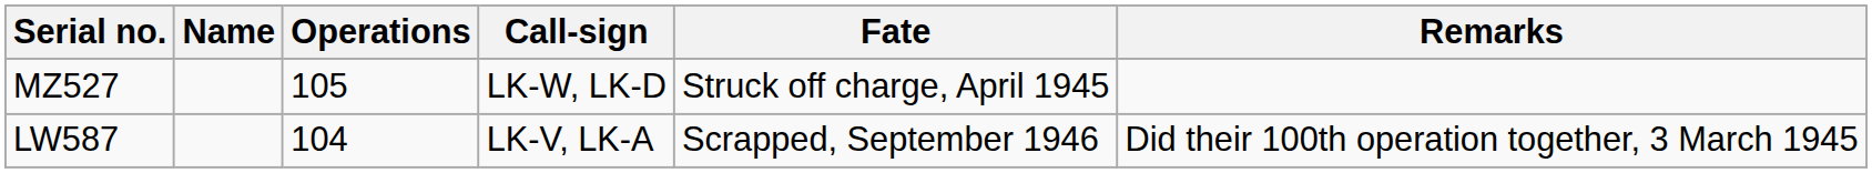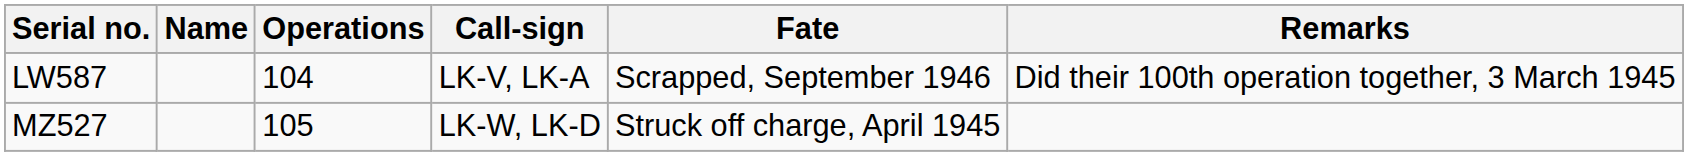 <table class="wikitable">
 <tr>
 <th>Serial no.</th>
 <th>Name</th>
 <th>Operations</th>
 <th>Call-sign</th>
 <th>Fate</th>
 <th>Remarks</th>
 </tr>
 <tr>
+<td>LW587</td>
+<td></td>
+<td>104</td>
+<td>LK-V, LK-A</td>
+<td>Scrapped, September 1946</td>
+<td>Did their 100th operation together, 3 March 1945</td>
+</tr>
+<tr>
 <td>MZ527</td>
 <td></td>
 <td>105</td>
 <td>LK-W, LK-D</td>
 <td>Struck off charge, April 1945</td>
 <td></td>
 </tr>
-<tr>
-<td>LW587</td>
-<td></td>
-<td>104</td>
-<td>LK-V, LK-A</td>
-<td>Scrapped, September 1946</td>
-<td>Did their 100th operation together, 3 March 1945</td>
-</tr>
 </table>
